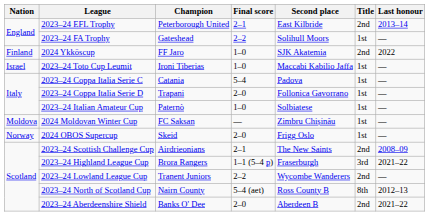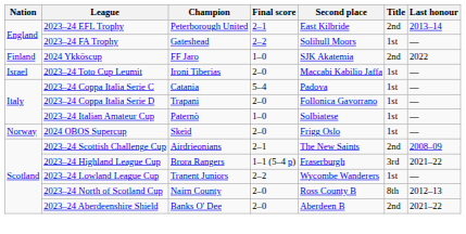 <table class=wikitable style="font-size:14px">
 <tr>
 <th>Nation</th>
 <th>League</th>
 <th>Champion</th>
 <th>Final score</th>
 <th>Second place</th>
 <th data-sort-type="number">Title</th>
 <th>Last honour</th>
 </tr>
 <tr>
 <td rowspan="2" align="left"> <a href='#'>England</a></td>
 <td align=left><a href='#'>2023–24 EFL Trophy</a></td>
 <td><a href='#'>Peterborough United</a></td>
 <td><a href='#'>2–1</a></td>
 <td><a href='#'>East Kilbride</a></td>
 <td>2nd</td>
 <td><a href='#'>2013–14</a></td>
 </tr>
 <tr>
 <td><a href='#'>2023–24 FA Trophy</a></td>
 <td><a href='#'>Gateshead</a></td>
 <td><a href='#'>2–2</a> </td>
 <td><a href='#'>Solihull Moors</a></td>
 <td>1st</td>
 <td>—</td>
 </tr>
 <tr>
 <td align=left> <a href='#'>Finland</a></td>
 <td align=left><a href='#'>2024 Ykköscup</a></td>
 <td><a href='#'>FF Jaro</a></td>
 <td>1–0</td>
 <td><a href='#'>SJK Akatemia</a></td>
 <td>2nd</td>
 <td>2022</td>
 </tr>
 <tr>
 <td align=left> <a href='#'>Israel</a></td>
 <td align=left><a href='#'>2023–24 Toto Cup Leumit</a></td>
 <td><a href='#'>Ironi Tiberias</a></td>
-<td>1–0</td>
+<td>2–0</td>
 <td><a href='#'>Maccabi Kabilio Jaffa</a></td>
 <td>1st</td>
 <td>—</td>
 </tr>
 <tr>
 <td align=left rowspan="3"> <a href='#'>Italy</a></td>
 <td align=left><a href='#'>2023–24 Coppa Italia Serie C</a></td>
 <td><a href='#'>Catania</a></td>
 <td>5–4</td>
 <td><a href='#'>Padova</a></td>
 <td>1st</td>
 <td>—</td>
 </tr>
 <tr>
 <td align=left><a href='#'>2023–24 Coppa Italia Serie D</a></td>
 <td><a href='#'>Trapani</a></td>
 <td>2–0</td>
 <td><a href='#'>Follonica Gavorrano</a></td>
 <td>1st</td>
 <td>—</td>
 </tr>
 <tr>
 <td align=left><a href='#'>2023–24 Italian Amateur Cup</a></td>
 <td><a href='#'>Paternò</a></td>
 <td>1–0</td>
 <td><a href='#'>Solbiatese</a></td>
-<td>1st</td>
-<td>—</td>
-</tr>
-<tr>
-<td align=left> <a href='#'>Moldova</a></td>
-<td align=left><a href='#'>2024 Moldovan Winter Cup</a></td>
-<td><a href='#'>FC Saksan</a></td>
-<td>—</td>
-<td><a href='#'>Zimbru Chișinău</a></td>
 <td>1st</td>
 <td>—</td>
 </tr>
 <tr>
 <td align=left> <a href='#'>Norway</a></td>
 <td align=left><a href='#'>2024 OBOS Supercup</a></td>
 <td><a href='#'>Skeid</a></td>
 <td>2–0</td>
 <td><a href='#'>Frigg Oslo</a></td>
 <td>1st</td>
 <td>—</td>
 </tr>
 <tr>
 <td rowspan="5" align="left"> <a href='#'>Scotland</a></td>
 <td align=left><a href='#'>2023–24 Scottish Challenge Cup</a></td>
 <td><a href='#'>Airdrieonians</a></td>
 <td>2–1</td>
 <td> <a href='#'>The New Saints</a></td>
 <td>2nd</td>
 <td><a href='#'>2008–09</a></td>
 </tr>
 <tr>
 <td><a href='#'>2023–24 Highland League Cup</a></td>
 <td><a href='#'>Brora Rangers</a></td>
 <td>1–1 (5–4 <a href='#'>p</a>)</td>
 <td><a href='#'>Fraserburgh</a></td>
 <td>3rd</td>
 <td>2021–22</td>
 </tr>
 <tr>
 <td align=left><a href='#'>2023–24 Lowland League Cup</a></td>
 <td><a href='#'>Tranent Juniors</a></td>
 <td>2–2 </td>
 <td><a href='#'>Wycombe Wanderers</a></td>
-<td>2nd</td>
+<td>1st</td>
 <td>—</td>
 </tr>
 <tr>
 <td><a href='#'>2023–24 North of Scotland Cup</a></td>
 <td><a href='#'>Nairn County</a></td>
-<td>5–4 (aet)</td>
+<td>2–0</td>
 <td><a href='#'>Ross County B</a></td>
 <td>8th</td>
 <td>2012–13</td>
 </tr>
 <tr>
 <td><a href='#'>2023–24 Aberdeenshire Shield</a></td>
 <td><a href='#'>Banks O' Dee</a></td>
 <td>2–0</td>
 <td><a href='#'>Aberdeen B</a></td>
 <td>2nd</td>
 <td>2021–22</td>
 </tr>
 </table>
